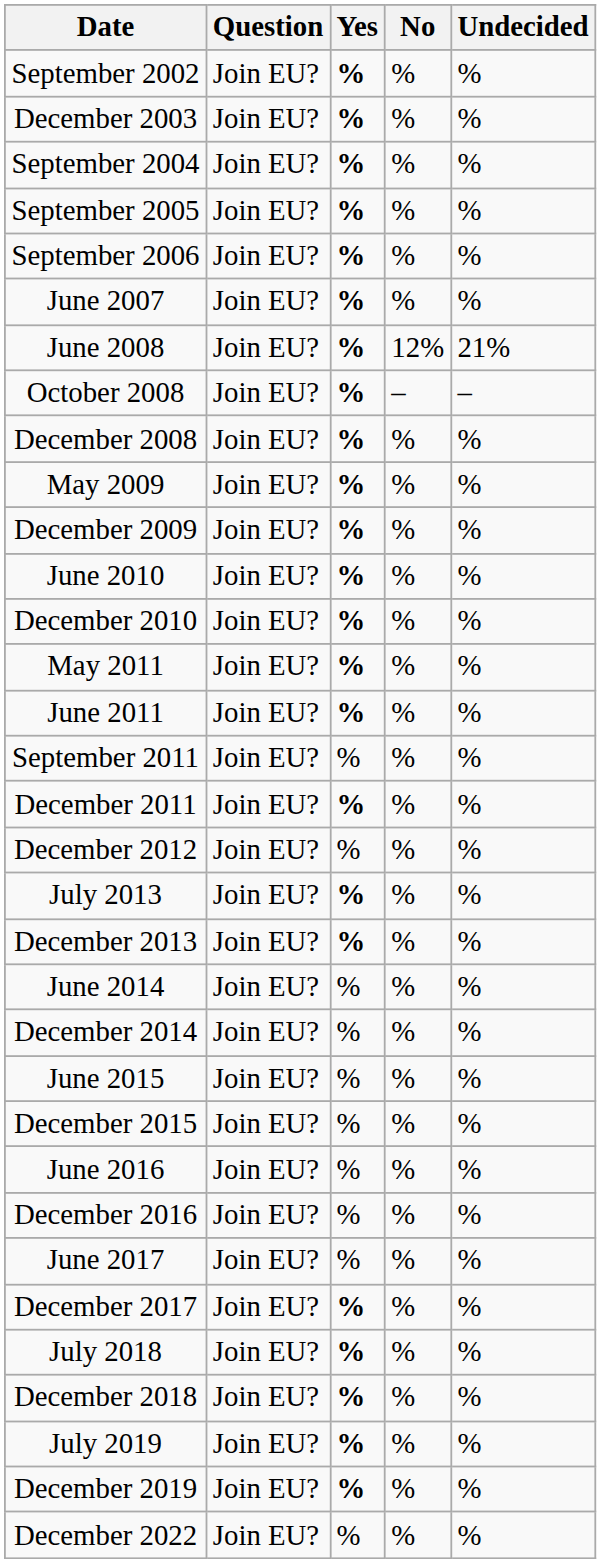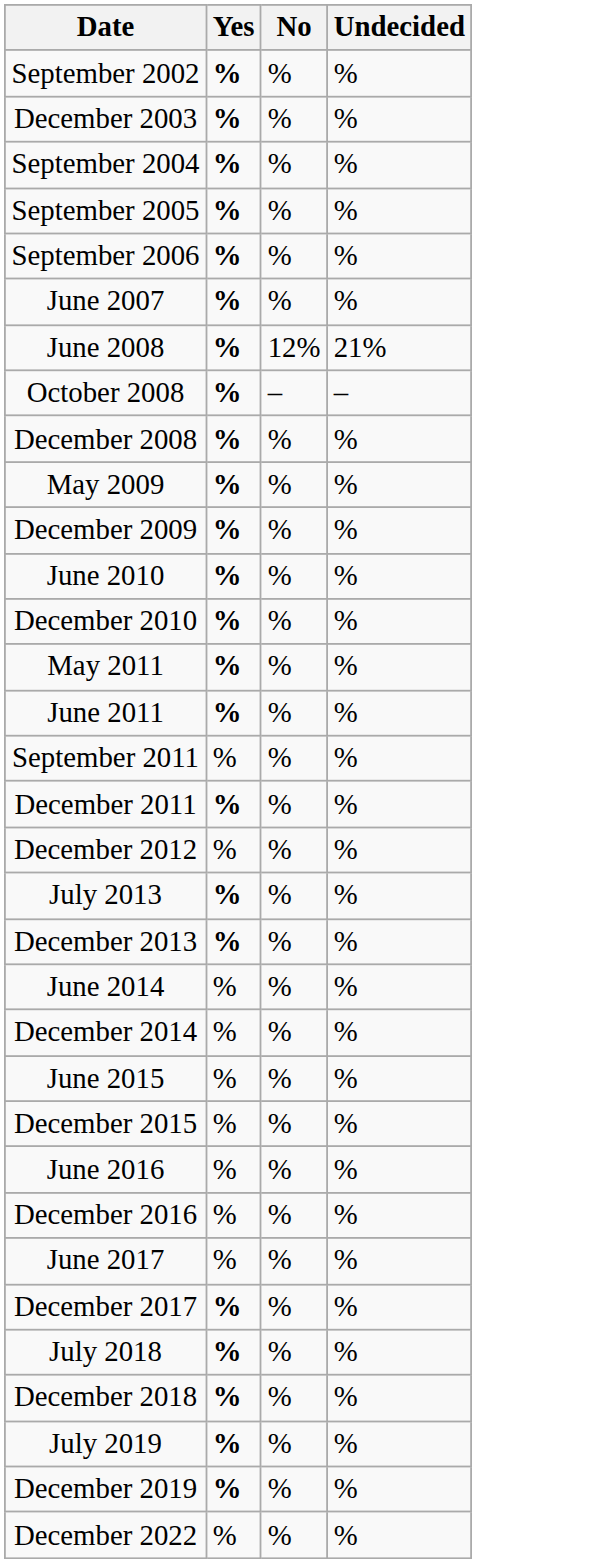 <table class="wikitable mw-collapsible">
 <tr>
 <th>Date</th>
-<th>Question</th>
 <th>Yes</th>
 <th>No</th>
 <th>Undecided</th>
 </tr>
 <tr>
 <td align=center>September 2002</td>
-<td>Join EU?</td>
 <td><strong><span>%</span></strong></td>
 <td>%</td>
 <td>%</td>
 </tr>
 <tr>
 <td align=center>December 2003</td>
-<td>Join EU?</td>
 <td><strong><span>%</span></strong></td>
 <td>%</td>
 <td>%</td>
 </tr>
 <tr>
 <td align=center>September 2004</td>
-<td>Join EU?</td>
 <td><strong><span>%</span></strong></td>
 <td>%</td>
 <td>%</td>
 </tr>
 <tr>
 <td align=center>September 2005</td>
-<td>Join EU?</td>
 <td><strong><span>%</span></strong></td>
 <td>%</td>
 <td>%</td>
 </tr>
 <tr>
 <td align=center>September 2006</td>
-<td>Join EU?</td>
 <td><strong><span>%</span></strong></td>
 <td>%</td>
 <td>%</td>
 </tr>
 <tr>
 <td align=center>June 2007</td>
-<td>Join EU?</td>
 <td><strong><span>%</span></strong></td>
 <td>%</td>
 <td>%</td>
 </tr>
 <tr>
 <td align=center>June 2008</td>
-<td>Join EU?</td>
 <td><strong><span>%</span></strong></td>
 <td>12%</td>
 <td>21%</td>
 </tr>
 <tr>
 <td align=center>October 2008</td>
-<td>Join EU?</td>
 <td><strong><span>%</span></strong></td>
 <td>–</td>
 <td>–</td>
 </tr>
 <tr>
 <td align=center>December 2008</td>
-<td>Join EU?</td>
 <td><strong><span>%</span></strong></td>
 <td>%</td>
 <td>%</td>
 </tr>
 <tr>
 <td align=center>May 2009</td>
-<td>Join EU?</td>
 <td><strong><span>%</span></strong></td>
 <td>%</td>
 <td>%</td>
 </tr>
 <tr>
 <td align=center>December 2009</td>
-<td>Join EU?</td>
 <td><strong><span>%</span></strong></td>
 <td>%</td>
 <td>%</td>
 </tr>
 <tr>
 <td align=center>June 2010</td>
-<td>Join EU?</td>
 <td><strong><span>%</span></strong></td>
 <td>%</td>
 <td>%</td>
 </tr>
 <tr>
 <td align=center>December 2010</td>
-<td>Join EU?</td>
 <td><strong><span>%</span></strong></td>
 <td>%</td>
 <td>%</td>
 </tr>
 <tr>
 <td align=center>May 2011</td>
-<td>Join EU?</td>
 <td><strong><span>%</span></strong></td>
 <td>%</td>
 <td>%</td>
 </tr>
 <tr>
 <td align=center>June 2011</td>
-<td>Join EU?</td>
 <td><strong><span>%</span></strong></td>
 <td>%</td>
 <td>%</td>
 </tr>
 <tr>
 <td align=center>September 2011</td>
-<td>Join EU?</td>
 <td><span>%</span></td>
 <td>%</td>
 <td>%</td>
 </tr>
 <tr>
 <td align=center>December 2011</td>
-<td>Join EU?</td>
 <td><strong><span>%</span></strong></td>
 <td>%</td>
 <td>%</td>
 </tr>
 <tr>
 <td align=center>December 2012</td>
-<td>Join EU?</td>
 <td><span>%</span></td>
 <td>%</td>
 <td>%</td>
 </tr>
 <tr>
 <td align=center>July 2013</td>
-<td>Join EU?</td>
 <td><strong><span>%</span></strong></td>
 <td>%</td>
 <td>%</td>
 </tr>
 <tr>
 <td align=center>December 2013</td>
-<td>Join EU?</td>
 <td><strong><span>%</span></strong></td>
 <td>%</td>
 <td>%</td>
 </tr>
 <tr>
 <td align=center>June 2014</td>
-<td>Join EU?</td>
 <td><span>%</span></td>
 <td>%</td>
 <td>%</td>
 </tr>
 <tr>
 <td align=center>December 2014</td>
-<td>Join EU?</td>
 <td><span>%</span></td>
 <td>%</td>
 <td>%</td>
 </tr>
 <tr>
 <td align=center>June 2015</td>
-<td>Join EU?</td>
 <td><span>%</span></td>
 <td>%</td>
 <td>%</td>
 </tr>
 <tr>
 <td align=center>December 2015</td>
-<td>Join EU?</td>
 <td><span>%</span></td>
 <td>%</td>
 <td>%</td>
 </tr>
 <tr>
 <td align=center>June 2016</td>
-<td>Join EU?</td>
 <td><span>%</span></td>
 <td>%</td>
 <td>%</td>
 </tr>
 <tr>
 <td align=center>December 2016</td>
-<td>Join EU?</td>
 <td><span>%</span></td>
 <td>%</td>
 <td>%</td>
 </tr>
 <tr>
 <td align=center>June 2017</td>
-<td>Join EU?</td>
 <td><span>%</span></td>
 <td>%</td>
 <td>%</td>
 </tr>
 <tr>
 <td align=center>December 2017</td>
-<td>Join EU?</td>
 <td><strong><span>%</span></strong></td>
 <td>%</td>
 <td>%</td>
 </tr>
 <tr>
 <td align=center>July 2018</td>
-<td>Join EU?</td>
 <td><strong><span>%</span></strong></td>
 <td>%</td>
 <td>%</td>
 </tr>
 <tr>
 <td align=center>December 2018</td>
-<td>Join EU?</td>
 <td><strong><span>%</span></strong></td>
 <td>%</td>
 <td>%</td>
 </tr>
 <tr>
 <td align=center>July 2019</td>
-<td>Join EU?</td>
 <td><strong><span>%</span></strong></td>
 <td>%</td>
 <td>%</td>
 </tr>
 <tr>
 <td align=center>December 2019</td>
-<td>Join EU?</td>
 <td><strong><span>%</span></strong></td>
 <td>%</td>
 <td>%</td>
 </tr>
 <tr>
 <td align=center>December 2022</td>
-<td>Join EU?</td>
 <td><span>%</span></td>
 <td>%</td>
 <td>%</td>
 </tr>
 </table>
